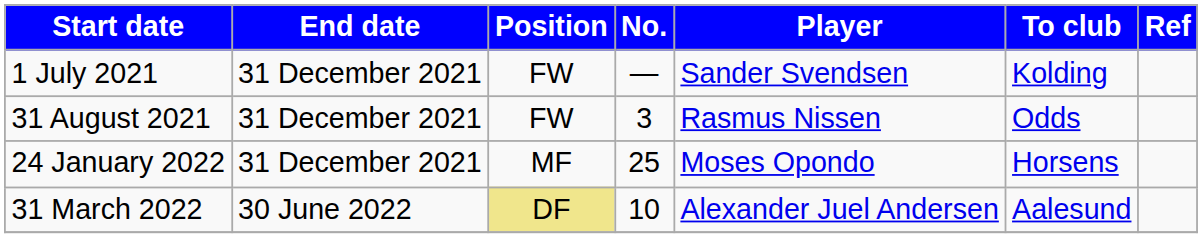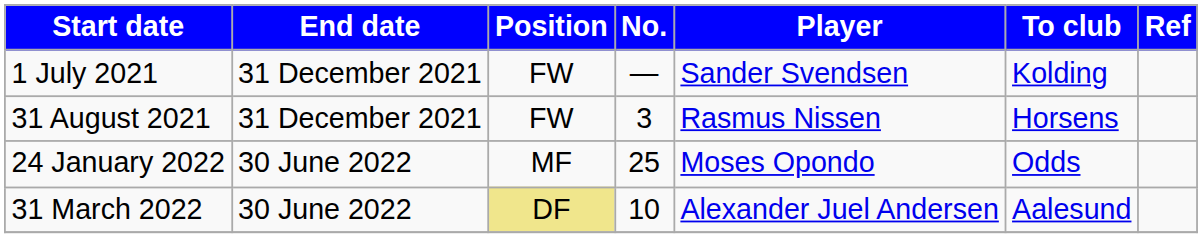 <table class="wikitable sortable">
 <tr>
 <th style="background:#0000ff; color:white;"><strong>Start date</strong></th>
 <th style="background:#0000ff; color:white;"><strong>End date</strong></th>
 <th style="background:#0000ff; color:white;"><strong>Position</strong></th>
 <th style="background:#0000ff; color:white;"><strong>No.</strong></th>
 <th style="background:#0000ff; color:white;"><strong>Player</strong></th>
 <th style="background:#0000ff; color:white;"><strong>To club</strong></th>
 <th style="background:#0000ff; color:white;"><strong>Ref</strong></th>
 </tr>
 <tr>
 <td>1 July 2021</td>
 <td>31 December 2021</td>
 <td style="text-align:center;">FW</td>
 <td style="text-align:center;">—</td>
 <td style="text-align:left;"> <a href='#'>Sander Svendsen</a></td>
 <td style="text-align:left;"> <a href='#'>Kolding</a></td>
 <td></td>
 </tr>
 <tr>
 <td>31 August 2021</td>
 <td>31 December 2021</td>
 <td style="text-align:center;">FW</td>
 <td style="text-align:center;">3</td>
 <td style="text-align:left;"> <a href='#'>Rasmus Nissen</a></td>
-<td style="text-align:left;"> <a href='#'>Odds</a></td>
+<td style="text-align:left;"> <a href='#'>Horsens</a></td>
 <td></td>
 </tr>
 <tr>
 <td>24 January 2022</td>
-<td>31 December 2021</td>
+<td>30 June 2022</td>
 <td style="text-align:center;">MF</td>
 <td style="text-align:center;">25</td>
 <td style="text-align:left;"> <a href='#'>Moses Opondo</a></td>
-<td style="text-align:left;"> <a href='#'>Horsens</a></td>
+<td style="text-align:left;"> <a href='#'>Odds</a></td>
 <td></td>
 </tr>
 <tr>
 <td>31 March 2022</td>
 <td>30 June 2022</td>
 <td style="background: khaki; text-align:center;">DF</td>
 <td style="text-align:center;">10</td>
 <td style="text-align:left;"> <a href='#'>Alexander Juel Andersen</a></td>
 <td style="text-align:left;"> <a href='#'>Aalesund</a></td>
 <td></td>
 </tr>
 <tr>
 </tr>
 </table>
